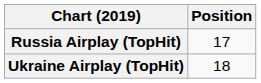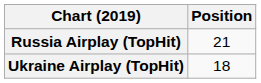 <table class="wikitable sortable plainrowheaders" style="text-align:center;">
 <tr>
 <th scope="col">Chart (2019)</th>
 <th scope="col">Position</th>
 </tr>
 <tr>
 <th scope="row">Russia Airplay (TopHit)</th>
-<td>17</td>
+<td>21</td>
 </tr>
 <tr>
 <th scope="row">Ukraine Airplay (TopHit)</th>
 <td>18</td>
 </tr>
 </table>
